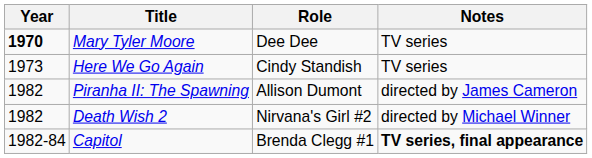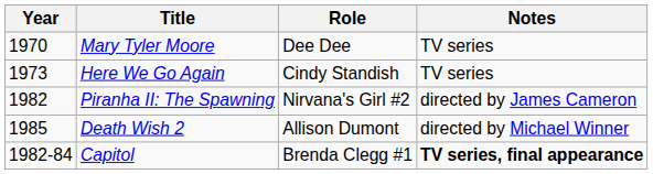 <table class="wikitable sortable">
 <tr>
 <th>Year</th>
 <th>Title</th>
 <th>Role</th>
 <th class="unsortable">Notes</th>
 </tr>
 <tr>
-<td><strong>1970</strong></td>
+<td>1970</td>
 <td><em><a href='#'>Mary Tyler Moore</a></em></td>
 <td>Dee Dee</td>
 <td>TV series</td>
 </tr>
 <tr>
 <td>1973</td>
 <td><em><a href='#'>Here We Go Again</a></em></td>
 <td>Cindy Standish</td>
 <td>TV series</td>
 </tr>
 <tr>
 <td>1982</td>
 <td><em><a href='#'>Piranha II: The Spawning</a></em></td>
-<td>Allison Dumont</td>
+<td>Nirvana's Girl #2</td>
 <td>directed by <a href='#'>James Cameron</a></td>
 </tr>
 <tr>
-<td>1982</td>
+<td>1985</td>
 <td><em><a href='#'>Death Wish 2</a></em></td>
-<td>Nirvana's Girl #2</td>
+<td>Allison Dumont</td>
 <td>directed by <a href='#'>Michael Winner</a></td>
 </tr>
 <tr>
 <td>1982-84</td>
 <td><em><a href='#'>Capitol</a></em></td>
 <td>Brenda Clegg #1</td>
 <td><strong>TV series, final appearance</strong></td>
 </tr>
 </table>
